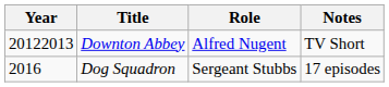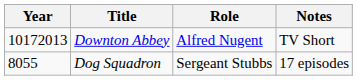 <table class="wikitable">
 <tr>
 <th>Year</th>
 <th>Title</th>
 <th>Role</th>
 <th>Notes</th>
 </tr>
 <tr>
-<td>20122013</td>
+<td>10172013</td>
 <td><em><a href='#'>Downton Abbey</a></em></td>
 <td><a href='#'>Alfred Nugent</a></td>
 <td>TV Short</td>
 </tr>
 <tr>
-<td>2016</td>
+<td>8055</td>
 <td><em>Dog Squadron</em></td>
 <td>Sergeant Stubbs</td>
 <td>17 episodes</td>
 </tr>
 </table>
